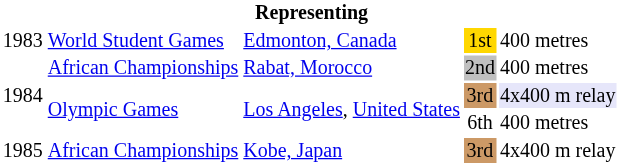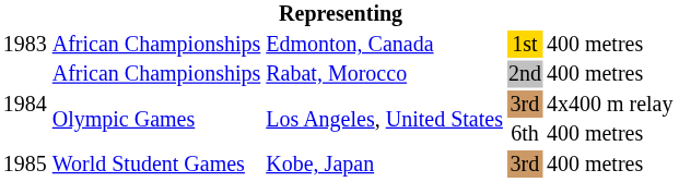 <table>
 <tr>
 <th colspan="6">Representing </th>
 </tr>
 <tr>
 <td>1983</td>
-<td><a href='#'>World Student Games</a></td>
+<td><a href='#'>African Championships</a></td>
 <td><a href='#'>Edmonton, Canada</a></td>
 <td bgcolor="gold" align="center">1st</td>
 <td>400 metres</td>
 <td></td>
 </tr>
 <tr>
 <td rowspan=3>1984</td>
 <td><a href='#'>African Championships</a></td>
 <td><a href='#'>Rabat, Morocco</a></td>
 <td bgcolor="silver" align="center">2nd</td>
 <td>400 metres</td>
 <td></td>
 </tr>
 <tr>
 <td rowspan=2><a href='#'>Olympic Games</a></td>
 <td rowspan=2><a href='#'>Los Angeles</a>, <a href='#'>United States</a></td>
 <td bgcolor="cc9966" align="center">3rd</td>
-<td style="background: lavender;">4x400 m relay</td>
+<td>4x400 m relay</td>
 <td></td>
 </tr>
 <tr>
 <td align="center">6th</td>
 <td>400 metres</td>
 <td></td>
 </tr>
 <tr>
 <td>1985</td>
-<td><a href='#'>African Championships</a></td>
+<td><a href='#'>World Student Games</a></td>
 <td><a href='#'>Kobe, Japan</a></td>
 <td bgcolor="cc9966" align="center">3rd</td>
-<td>4x400 m relay</td>
+<td>400 metres</td>
 <td></td>
 </tr>
 </table>
